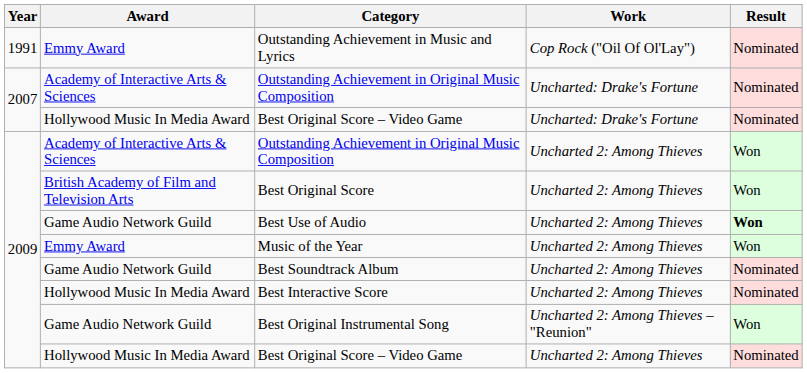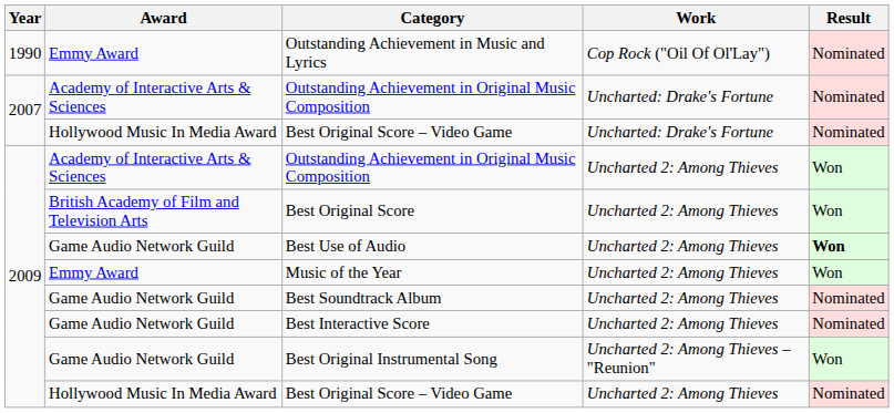 <table class="wikitable">
 <tr>
 <th>Year</th>
 <th>Award</th>
 <th>Category</th>
 <th>Work</th>
 <th>Result</th>
 </tr>
 <tr>
-<td>1991</td>
+<td>1990</td>
 <td><a href='#'>Emmy Award</a></td>
 <td>Outstanding Achievement in Music and Lyrics</td>
 <td><em>Cop Rock</em> ("Oil Of Ol'Lay")</td>
 <td style="background: #ffdddd">Nominated</td>
 </tr>
 <tr>
 <td rowspan="2">2007</td>
 <td><a href='#'>Academy of Interactive Arts & Sciences</a></td>
 <td><a href='#'>Outstanding Achievement in Original Music Composition</a></td>
 <td><em>Uncharted: Drake's Fortune</em></td>
 <td style="background: #ffdddd">Nominated</td>
 </tr>
 <tr>
 <td>Hollywood Music In Media Award</td>
 <td>Best Original Score – Video Game</td>
 <td><em>Uncharted: Drake's Fortune</em></td>
 <td style="background: #ffdddd">Nominated</td>
 </tr>
 <tr>
 <td rowspan="8">2009</td>
 <td><a href='#'>Academy of Interactive Arts & Sciences</a></td>
 <td><a href='#'>Outstanding Achievement in Original Music Composition</a></td>
 <td><em>Uncharted 2: Among Thieves</em></td>
 <td style="background: #ddffdd">Won</td>
 </tr>
 <tr>
 <td><a href='#'>British Academy of Film and Television Arts</a></td>
 <td>Best Original Score</td>
 <td><em>Uncharted 2: Among Thieves</em></td>
 <td style="background: #ddffdd">Won</td>
 </tr>
 <tr>
 <td>Game Audio Network Guild</td>
 <td>Best Use of Audio</td>
 <td><em>Uncharted 2: Among Thieves</em></td>
 <td style="background: #ddffdd"><strong>Won</strong></td>
 </tr>
 <tr>
 <td><a href='#'>Emmy Award</a></td>
 <td>Music of the Year</td>
 <td><em>Uncharted 2: Among Thieves</em></td>
 <td style="background: #ddffdd">Won</td>
 </tr>
 <tr>
 <td>Game Audio Network Guild</td>
 <td>Best Soundtrack Album</td>
 <td><em>Uncharted 2: Among Thieves</em></td>
 <td style="background: #ffdddd">Nominated</td>
 </tr>
 <tr>
-<td>Hollywood Music In Media Award</td>
+<td>Game Audio Network Guild</td>
 <td>Best Interactive Score</td>
 <td><em>Uncharted 2: Among Thieves</em></td>
 <td style="background: #ffdddd">Nominated</td>
 </tr>
 <tr>
 <td>Game Audio Network Guild</td>
 <td>Best Original Instrumental Song</td>
 <td><em>Uncharted 2: Among Thieves</em> – "Reunion"</td>
 <td style="background: #ddffdd">Won</td>
 </tr>
 <tr>
 <td>Hollywood Music In Media Award</td>
 <td>Best Original Score – Video Game</td>
 <td><em>Uncharted 2: Among Thieves</em></td>
 <td style="background: #ffdddd">Nominated</td>
 </tr>
 </table>
